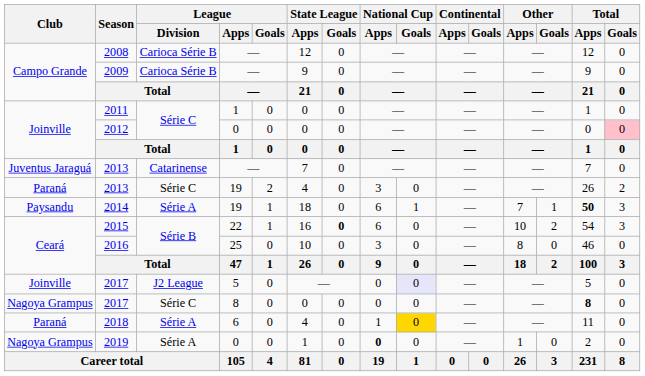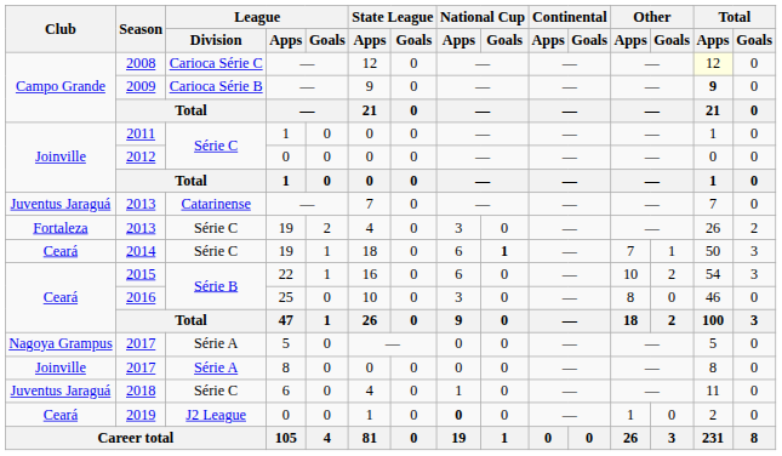 <table class="wikitable" style="text-align: center;">
 <tr>
 <th rowspan="2">Club</th>
 <th rowspan="2">Season</th>
 <th colspan="3">League</th>
 <th colspan="2">State League</th>
 <th colspan="2">National Cup</th>
 <th colspan="2">Continental</th>
 <th colspan="2">Other</th>
 <th colspan="2">Total</th>
 </tr>
 <tr>
 <th>Division</th>
 <th>Apps</th>
 <th>Goals</th>
 <th>Apps</th>
 <th>Goals</th>
 <th>Apps</th>
 <th>Goals</th>
 <th>Apps</th>
 <th>Goals</th>
 <th>Apps</th>
 <th>Goals</th>
 <th>Apps</th>
 <th>Goals</th>
 </tr>
 <tr>
 <td rowspan="3" valign="center"><a href='#'>Campo Grande</a></td>
 <td><a href='#'>2008</a></td>
-<td valign="center"><a href='#'>Carioca Série B</a></td>
+<td valign="center"><a href='#'>Carioca Série C</a></td>
 <td colspan="2">—</td>
 <td>12</td>
 <td>0</td>
 <td colspan="2">—</td>
 <td colspan="2">—</td>
 <td colspan="2">—</td>
-<td>12</td>
+<td style="background: lightyellow;">12</td>
 <td>0</td>
 </tr>
 <tr>
 <td><a href='#'>2009</a></td>
 <td valign="center"><a href='#'>Carioca Série B</a></td>
 <td colspan="2">—</td>
 <td>9</td>
 <td>0</td>
 <td colspan="2">—</td>
 <td colspan="2">—</td>
 <td colspan="2">—</td>
-<td>9</td>
+<td><strong>9</strong></td>
 <td>0</td>
 </tr>
 <tr>
 <th colspan="2">Total</th>
 <th colspan="2">—</th>
 <th>21</th>
 <th>0</th>
 <th colspan="2">—</th>
 <th colspan="2">—</th>
 <th colspan="2">—</th>
 <th>21</th>
 <th>0</th>
 </tr>
 <tr>
 <td rowspan="3" valign="center"><a href='#'>Joinville</a></td>
 <td><a href='#'>2011</a></td>
 <td rowspan="2" valign="center"><a href='#'>Série C</a></td>
 <td>1</td>
 <td>0</td>
 <td>0</td>
 <td>0</td>
 <td colspan="2">—</td>
 <td colspan="2">—</td>
 <td colspan="2">—</td>
 <td>1</td>
 <td>0</td>
 </tr>
 <tr>
 <td><a href='#'>2012</a></td>
 <td>0</td>
 <td>0</td>
 <td>0</td>
 <td>0</td>
 <td colspan="2">—</td>
 <td colspan="2">—</td>
 <td colspan="2">—</td>
 <td>0</td>
-<td style="background: pink;">0</td>
+<td>0</td>
 </tr>
 <tr>
 <th colspan="2">Total</th>
 <th>1</th>
 <th>0</th>
 <th>0</th>
 <th>0</th>
 <th colspan="2">—</th>
 <th colspan="2">—</th>
 <th colspan="2">—</th>
 <th>1</th>
 <th>0</th>
 </tr>
 <tr>
 <td valign="center"><a href='#'>Juventus Jaraguá</a></td>
 <td><a href='#'>2013</a></td>
 <td valign="center"><a href='#'>Catarinense</a></td>
 <td colspan="2">—</td>
 <td>7</td>
 <td>0</td>
 <td colspan="2">—</td>
 <td colspan="2">—</td>
 <td colspan="2">—</td>
 <td>7</td>
 <td>0</td>
 </tr>
 <tr>
-<td valign="center"><a href='#'>Paraná</a></td>
+<td valign="center"><a href='#'>Fortaleza</a></td>
 <td><a href='#'>2013</a></td>
 <td valign="center">Série C</td>
 <td>19</td>
 <td>2</td>
 <td>4</td>
 <td>0</td>
 <td>3</td>
 <td>0</td>
 <td colspan="2">—</td>
 <td colspan="2">—</td>
 <td>26</td>
 <td>2</td>
 </tr>
 <tr>
-<td valign="center"><a href='#'>Paysandu</a></td>
+<td valign="center"><a href='#'>Ceará</a></td>
 <td><a href='#'>2014</a></td>
-<td valign="center"><a href='#'>Série A</a></td>
+<td valign="center">Série C</td>
 <td>19</td>
 <td>1</td>
 <td>18</td>
 <td>0</td>
 <td>6</td>
-<td>1</td>
+<td><strong>1</strong></td>
 <td colspan="2">—</td>
 <td>7</td>
 <td>1</td>
-<td><strong>50</strong></td>
+<td>50</td>
 <td>3</td>
 </tr>
 <tr>
 <td rowspan="3" valign="center"><a href='#'>Ceará</a></td>
 <td><a href='#'>2015</a></td>
 <td rowspan="2" valign="center"><a href='#'>Série B</a></td>
 <td>22</td>
 <td>1</td>
 <td>16</td>
-<td><strong>0</strong></td>
+<td>0</td>
 <td>6</td>
 <td>0</td>
 <td colspan="2">—</td>
 <td>10</td>
 <td>2</td>
 <td>54</td>
 <td>3</td>
 </tr>
 <tr>
 <td><a href='#'>2016</a></td>
 <td>25</td>
 <td>0</td>
 <td>10</td>
 <td>0</td>
 <td>3</td>
 <td>0</td>
 <td colspan="2">—</td>
 <td>8</td>
 <td>0</td>
 <td>46</td>
 <td>0</td>
 </tr>
 <tr>
 <th colspan="2">Total</th>
 <th>47</th>
 <th>1</th>
 <th>26</th>
 <th>0</th>
 <th>9</th>
 <th>0</th>
 <th colspan="2">—</th>
 <th>18</th>
 <th>2</th>
 <th>100</th>
 <th>3</th>
 </tr>
 <tr>
-<td valign="center"><a href='#'>Joinville</a></td>
+<td valign="center"><a href='#'>Nagoya Grampus</a></td>
 <td><a href='#'>2017</a></td>
-<td rowspan="1" valign="center"><a href='#'>J2 League</a></td>
+<td valign="center">Série A</td>
 <td>5</td>
 <td>0</td>
 <td colspan="2">—</td>
 <td>0</td>
-<td style="background: lavender;">0</td>
+<td>0</td>
 <td colspan="2">—</td>
 <td colspan="2">—</td>
 <td>5</td>
 <td>0</td>
 </tr>
 <tr>
-<td valign="center"><a href='#'>Nagoya Grampus</a></td>
+<td valign="center"><a href='#'>Joinville</a></td>
 <td><a href='#'>2017</a></td>
-<td valign="center">Série C</td>
+<td valign="center"><a href='#'>Série A</a></td>
 <td>8</td>
 <td>0</td>
 <td>0</td>
 <td>0</td>
 <td>0</td>
 <td>0</td>
 <td colspan="2">—</td>
 <td colspan="2">—</td>
-<td><strong>8</strong></td>
+<td>8</td>
 <td>0</td>
 </tr>
 <tr>
-<td valign="center"><a href='#'>Paraná</a></td>
+<td valign="center"><a href='#'>Juventus Jaraguá</a></td>
 <td><a href='#'>2018</a></td>
-<td valign="center"><a href='#'>Série A</a></td>
+<td valign="center">Série C</td>
 <td>6</td>
 <td>0</td>
 <td>4</td>
 <td>0</td>
 <td>1</td>
-<td style="background: gold;">0</td>
+<td>0</td>
 <td colspan="2">—</td>
 <td colspan="2">—</td>
 <td>11</td>
 <td>0</td>
 </tr>
 <tr>
-<td valign="center"><a href='#'>Nagoya Grampus</a></td>
+<td valign="center"><a href='#'>Ceará</a></td>
 <td><a href='#'>2019</a></td>
-<td valign="center">Série A</td>
+<td rowspan="1" valign="center"><a href='#'>J2 League</a></td>
 <td>0</td>
 <td>0</td>
 <td>1</td>
 <td>0</td>
 <td><strong>0</strong></td>
 <td>0</td>
 <td colspan="2">—</td>
 <td>1</td>
 <td>0</td>
 <td>2</td>
 <td>0</td>
 </tr>
 <tr>
 <th colspan="3">Career total</th>
 <th>105</th>
 <th>4</th>
 <th>81</th>
 <th>0</th>
 <th>19</th>
 <th>1</th>
 <th>0</th>
 <th>0</th>
 <th>26</th>
 <th>3</th>
 <th>231</th>
 <th>8</th>
 </tr>
 </table>
